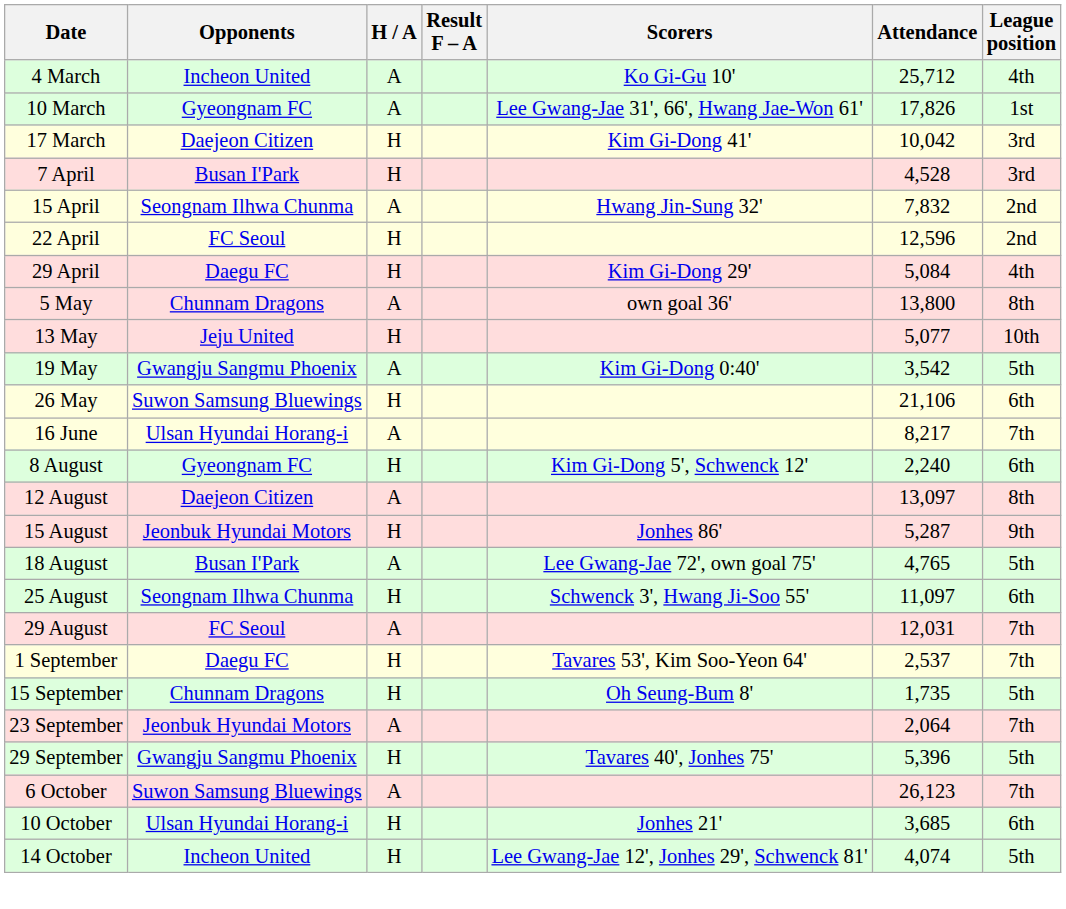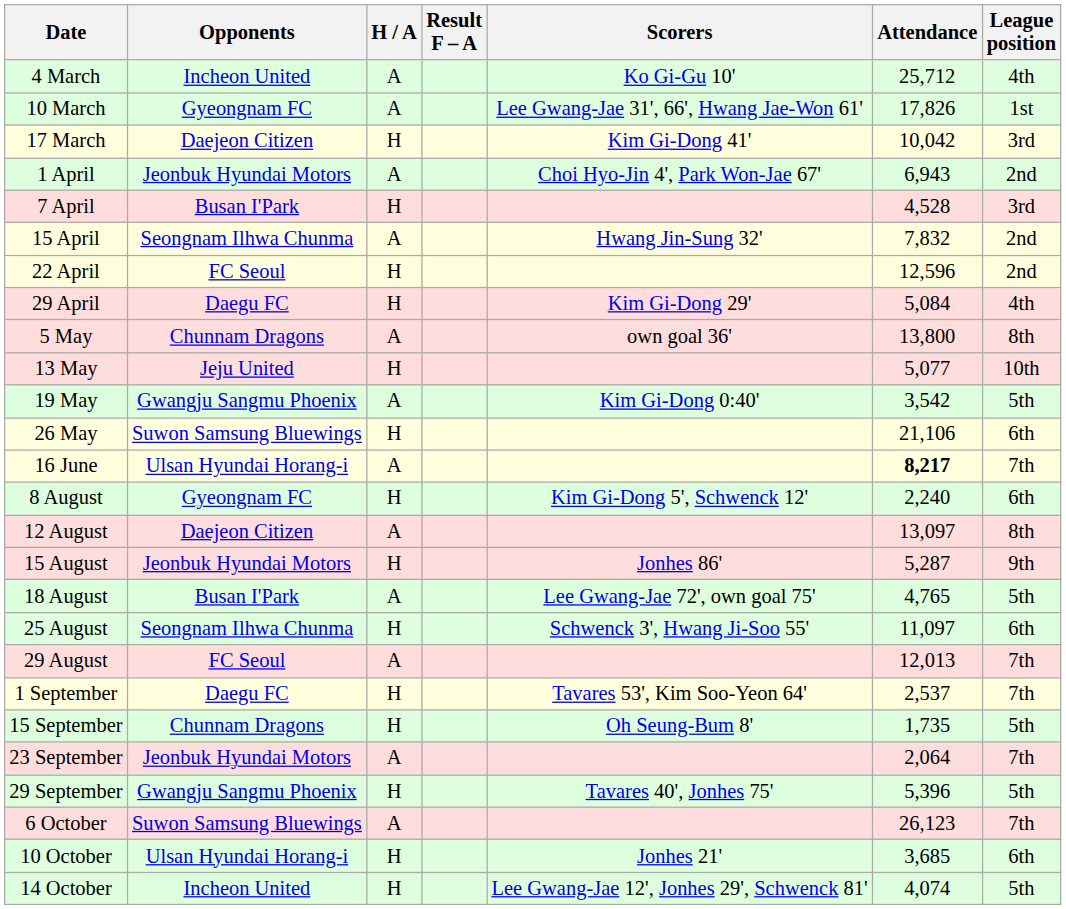 <table class="wikitable" style="text-align:center">
 <tr>
 <th>Date</th>
 <th>Opponents</th>
 <th>H / A</th>
 <th>Result<br>F – A</th>
 <th>Scorers</th>
 <th>Attendance</th>
 <th>League<br>position</th>
 </tr>
 <tr bgcolor="#ddffdd">
 <td>4 March</td>
 <td><a href='#'>Incheon United</a></td>
 <td>A</td>
 <td></td>
 <td><a href='#'>Ko Gi-Gu</a> 10'</td>
 <td>25,712</td>
 <td>4th</td>
 </tr>
 <tr bgcolor="#ddffdd">
 <td>10 March</td>
 <td><a href='#'>Gyeongnam FC</a></td>
 <td>A</td>
 <td></td>
 <td><a href='#'>Lee Gwang-Jae</a> 31', 66', <a href='#'>Hwang Jae-Won</a> 61'</td>
 <td>17,826</td>
 <td>1st</td>
 </tr>
 <tr bgcolor="#ffffdd">
 <td>17 March</td>
 <td><a href='#'>Daejeon Citizen</a></td>
 <td>H</td>
 <td></td>
 <td><a href='#'>Kim Gi-Dong</a> 41'</td>
 <td>10,042</td>
 <td>3rd</td>
+</tr>
+<tr bgcolor="#ddffdd">
+<td>1 April</td>
+<td><a href='#'>Jeonbuk Hyundai Motors</a></td>
+<td>A</td>
+<td></td>
+<td><a href='#'>Choi Hyo-Jin</a> 4', <a href='#'>Park Won-Jae</a> 67'</td>
+<td>6,943</td>
+<td>2nd</td>
 </tr>
 <tr bgcolor="#ffdddd">
 <td>7 April</td>
 <td><a href='#'>Busan I'Park</a></td>
 <td>H</td>
 <td></td>
 <td></td>
 <td>4,528</td>
 <td>3rd</td>
 </tr>
 <tr bgcolor="#ffffdd">
 <td>15 April</td>
 <td><a href='#'>Seongnam Ilhwa Chunma</a></td>
 <td>A</td>
 <td></td>
 <td><a href='#'>Hwang Jin-Sung</a> 32'</td>
 <td>7,832</td>
 <td>2nd</td>
 </tr>
 <tr bgcolor="#ffffdd">
 <td>22 April</td>
 <td><a href='#'>FC Seoul</a></td>
 <td>H</td>
 <td></td>
 <td></td>
 <td>12,596</td>
 <td>2nd</td>
 </tr>
 <tr bgcolor="#ffdddd">
 <td>29 April</td>
 <td><a href='#'>Daegu FC</a></td>
 <td>H</td>
 <td></td>
 <td><a href='#'>Kim Gi-Dong</a> 29'</td>
 <td>5,084</td>
 <td>4th</td>
 </tr>
 <tr bgcolor="#ffdddd">
 <td>5 May</td>
 <td><a href='#'>Chunnam Dragons</a></td>
 <td>A</td>
 <td></td>
 <td>own goal 36'</td>
 <td>13,800</td>
 <td>8th</td>
 </tr>
 <tr bgcolor="#ffdddd">
 <td>13 May</td>
 <td><a href='#'>Jeju United</a></td>
 <td>H</td>
 <td></td>
 <td></td>
 <td>5,077</td>
 <td>10th</td>
 </tr>
 <tr bgcolor="#ddffdd">
 <td>19 May</td>
 <td><a href='#'>Gwangju Sangmu Phoenix</a></td>
 <td>A</td>
 <td></td>
 <td><a href='#'>Kim Gi-Dong</a> 0:40'</td>
 <td>3,542</td>
 <td>5th</td>
 </tr>
 <tr bgcolor="#ffffdd">
 <td>26 May</td>
 <td><a href='#'>Suwon Samsung Bluewings</a></td>
 <td>H</td>
 <td></td>
 <td></td>
 <td>21,106</td>
 <td>6th</td>
 </tr>
 <tr bgcolor="#ffffdd">
 <td>16 June</td>
 <td><a href='#'>Ulsan Hyundai Horang-i</a></td>
 <td>A</td>
 <td></td>
 <td></td>
-<td>8,217</td>
+<td><strong>8,217</strong></td>
 <td>7th</td>
 </tr>
 <tr bgcolor="#ddffdd">
 <td>8 August</td>
 <td><a href='#'>Gyeongnam FC</a></td>
 <td>H</td>
 <td></td>
 <td><a href='#'>Kim Gi-Dong</a> 5', <a href='#'>Schwenck</a> 12'</td>
 <td>2,240</td>
 <td>6th</td>
 </tr>
 <tr bgcolor="#ffdddd">
 <td>12 August</td>
 <td><a href='#'>Daejeon Citizen</a></td>
 <td>A</td>
 <td></td>
 <td></td>
 <td>13,097</td>
 <td>8th</td>
 </tr>
 <tr bgcolor="#ffdddd">
 <td>15 August</td>
 <td><a href='#'>Jeonbuk Hyundai Motors</a></td>
 <td>H</td>
 <td></td>
 <td><a href='#'>Jonhes</a> 86'</td>
 <td>5,287</td>
 <td>9th</td>
 </tr>
 <tr bgcolor="#ddffdd">
 <td>18 August</td>
 <td><a href='#'>Busan I'Park</a></td>
 <td>A</td>
 <td></td>
 <td><a href='#'>Lee Gwang-Jae</a> 72', own goal 75'</td>
 <td>4,765</td>
 <td>5th</td>
 </tr>
 <tr bgcolor="#ddffdd">
 <td>25 August</td>
 <td><a href='#'>Seongnam Ilhwa Chunma</a></td>
 <td>H</td>
 <td></td>
 <td><a href='#'>Schwenck</a> 3', <a href='#'>Hwang Ji-Soo</a> 55'</td>
 <td>11,097</td>
 <td>6th</td>
 </tr>
 <tr bgcolor="#ffdddd">
 <td>29 August</td>
 <td><a href='#'>FC Seoul</a></td>
 <td>A</td>
 <td></td>
 <td></td>
-<td>12,031</td>
+<td>12,013</td>
 <td>7th</td>
 </tr>
 <tr bgcolor="#ffffdd">
 <td>1 September</td>
 <td><a href='#'>Daegu FC</a></td>
 <td>H</td>
 <td></td>
 <td><a href='#'>Tavares</a> 53', Kim Soo-Yeon 64'</td>
 <td>2,537</td>
 <td>7th</td>
 </tr>
 <tr bgcolor="#ddffdd">
 <td>15 September</td>
 <td><a href='#'>Chunnam Dragons</a></td>
 <td>H</td>
 <td></td>
 <td><a href='#'>Oh Seung-Bum</a> 8'</td>
 <td>1,735</td>
 <td>5th</td>
 </tr>
 <tr bgcolor="#ffdddd">
 <td>23 September</td>
 <td><a href='#'>Jeonbuk Hyundai Motors</a></td>
 <td>A</td>
 <td></td>
 <td></td>
 <td>2,064</td>
 <td>7th</td>
 </tr>
 <tr bgcolor="#ddffdd">
 <td>29 September</td>
 <td><a href='#'>Gwangju Sangmu Phoenix</a></td>
 <td>H</td>
 <td></td>
 <td><a href='#'>Tavares</a> 40', <a href='#'>Jonhes</a> 75'</td>
 <td>5,396</td>
 <td>5th</td>
 </tr>
 <tr bgcolor="#ffdddd">
 <td>6 October</td>
 <td><a href='#'>Suwon Samsung Bluewings</a></td>
 <td>A</td>
 <td></td>
 <td></td>
 <td>26,123</td>
 <td>7th</td>
 </tr>
 <tr bgcolor="#ddffdd">
 <td>10 October</td>
 <td><a href='#'>Ulsan Hyundai Horang-i</a></td>
 <td>H</td>
 <td></td>
 <td><a href='#'>Jonhes</a> 21'</td>
 <td>3,685</td>
 <td>6th</td>
 </tr>
 <tr bgcolor="#ddffdd">
 <td>14 October</td>
 <td><a href='#'>Incheon United</a></td>
 <td>H</td>
 <td></td>
 <td><a href='#'>Lee Gwang-Jae</a> 12', <a href='#'>Jonhes</a> 29', <a href='#'>Schwenck</a> 81'</td>
 <td>4,074</td>
 <td>5th</td>
 </tr>
 </table>
